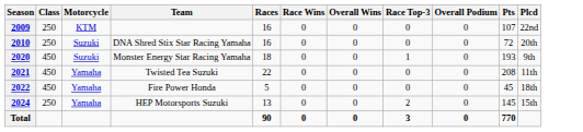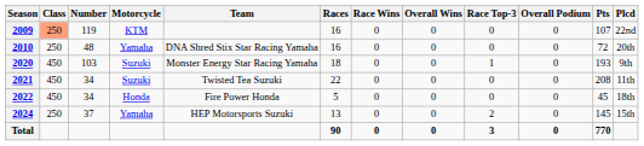 <table class="wikitable" style="font-size: 85%; text-align:center">
 <tr>
 <th>Season</th>
 <th>Class</th>
+<th>Number</th>
 <th>Motorcycle</th>
 <th>Team</th>
 <th>Races</th>
 <th>Race Wins</th>
 <th>Overall Wins</th>
 <th>Race Top-3</th>
 <th>Overall Podium</th>
 <th>Pts</th>
 <th>Plcd</th>
 </tr>
 <tr>
 <th><a href='#'>2009</a></th>
-<td>250</td>
+<td style="background: lightsalmon;">250</td>
+<td>119</td>
 <td><a href='#'>KTM</a></td>
 <td></td>
 <td>16</td>
 <td>0</td>
 <td>0</td>
 <td>0</td>
 <td>0</td>
 <td>107</td>
 <td>22nd</td>
 </tr>
 <tr>
 <th><a href='#'>2010</a></th>
 <td>250</td>
-<td><a href='#'>Suzuki</a></td>
+<td>48</td>
+<td><a href='#'>Yamaha</a></td>
 <td>DNA Shred Stix Star Racing Yamaha</td>
 <td>16</td>
 <td>0</td>
 <td>0</td>
 <td>0</td>
 <td>0</td>
 <td>72</td>
 <td>20th</td>
 </tr>
 <tr>
 <th><a href='#'>2020</a></th>
 <td>450</td>
+<td>103</td>
 <td><a href='#'>Suzuki</a></td>
 <td>Monster Energy Star Racing Yamaha</td>
 <td>18</td>
 <td>0</td>
 <td>0</td>
 <td>1</td>
 <td>0</td>
 <td>193</td>
 <td>9th</td>
 </tr>
 <tr>
 <th><a href='#'>2021</a></th>
 <td>450</td>
-<td><a href='#'>Yamaha</a></td>
+<td>34</td>
+<td><a href='#'>Suzuki</a></td>
 <td>Twisted Tea Suzuki</td>
 <td>22</td>
 <td>0</td>
 <td>0</td>
 <td>0</td>
 <td>0</td>
 <td>208</td>
 <td>11th</td>
 </tr>
 <tr>
 <th><a href='#'>2022</a></th>
 <td>450</td>
-<td><a href='#'>Yamaha</a></td>
+<td>34</td>
+<td><a href='#'>Honda</a></td>
 <td>Fire Power Honda</td>
 <td>5</td>
 <td>0</td>
 <td>0</td>
 <td>0</td>
 <td>0</td>
 <td>45</td>
 <td>18th</td>
 </tr>
 <tr>
 <th><a href='#'>2024</a></th>
 <td>250</td>
+<td>37</td>
 <td><a href='#'>Yamaha</a></td>
 <td>HEP Motorsports Suzuki</td>
 <td>13</td>
 <td>0</td>
 <td>0</td>
 <td>2</td>
 <td>0</td>
 <td>145</td>
 <td>15th</td>
 </tr>
 <tr>
 <th>Total</th>
 <td></td>
 <td></td>
 <td></td>
+<td></td>
 <td><strong>90</strong></td>
 <td><strong>0</strong></td>
 <td><strong>0</strong></td>
 <td><strong>3</strong></td>
 <td><strong>0</strong></td>
 <td><strong>770</strong></td>
 <td></td>
 </tr>
 </table>
